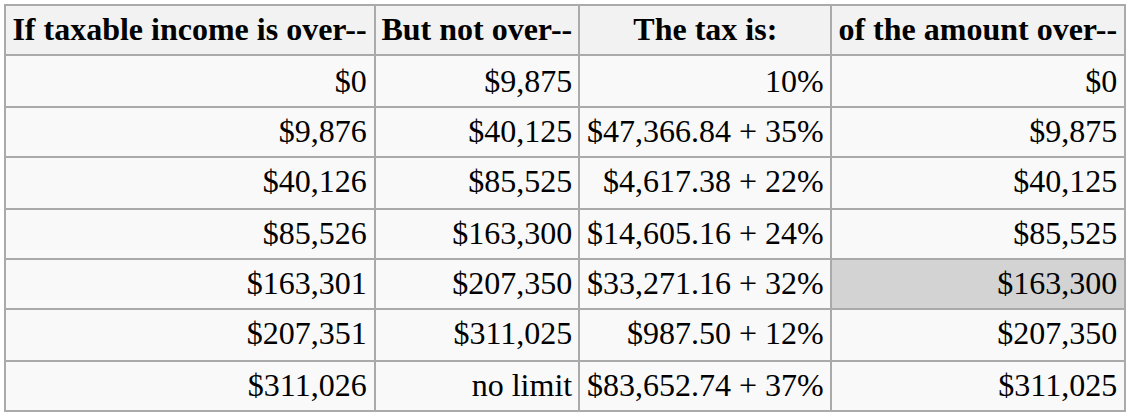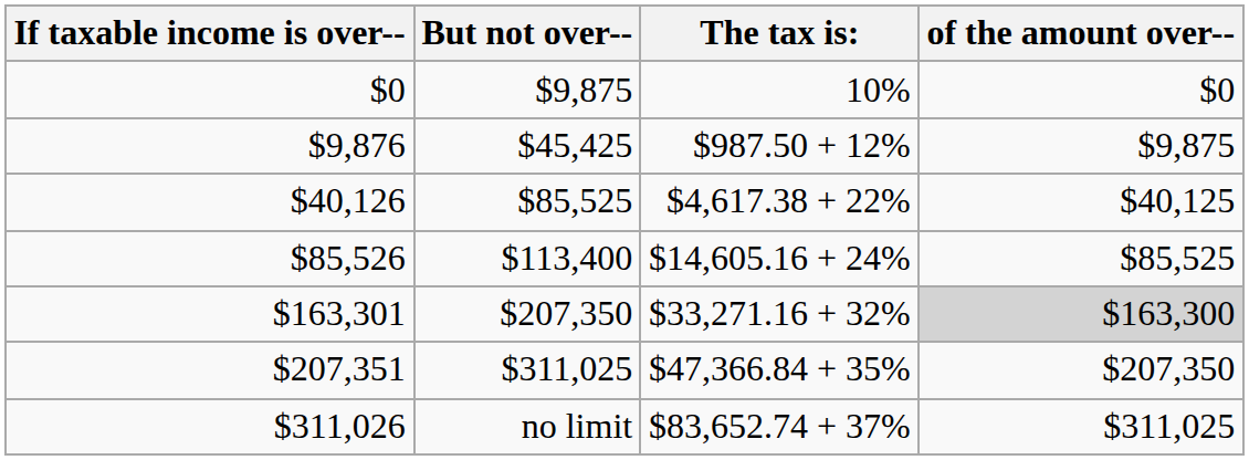 <table class="wikitable" style="text-align: right">
 <tr>
 <th>If taxable income is  over--</th>
 <th>But not over--</th>
 <th>The tax is:</th>
 <th>of the amount over--</th>
 </tr>
 <tr>
 <td>$0</td>
 <td>$9,875</td>
 <td>10%</td>
 <td>$0</td>
 </tr>
 <tr>
 <td>$9,876</td>
-<td>$40,125</td>
-<td>$47,366.84 + 35%</td>
+<td>$45,425</td>
+<td>$987.50 + 12%</td>
 <td>$9,875</td>
 </tr>
 <tr>
 <td>$40,126</td>
 <td>$85,525</td>
 <td>$4,617.38 + 22%</td>
 <td>$40,125</td>
 </tr>
 <tr>
 <td>$85,526</td>
-<td>$163,300</td>
+<td>$113,400</td>
 <td>$14,605.16 + 24%</td>
 <td>$85,525</td>
 </tr>
 <tr>
 <td>$163,301</td>
 <td>$207,350</td>
 <td>$33,271.16 + 32%</td>
 <td style="background: lightgrey;">$163,300</td>
 </tr>
 <tr>
 <td>$207,351</td>
 <td>$311,025</td>
-<td>$987.50 + 12%</td>
+<td>$47,366.84 + 35%</td>
 <td>$207,350</td>
 </tr>
 <tr>
 <td>$311,026</td>
 <td>no limit</td>
 <td>$83,652.74 + 37%</td>
 <td>$311,025</td>
 </tr>
 </table>
